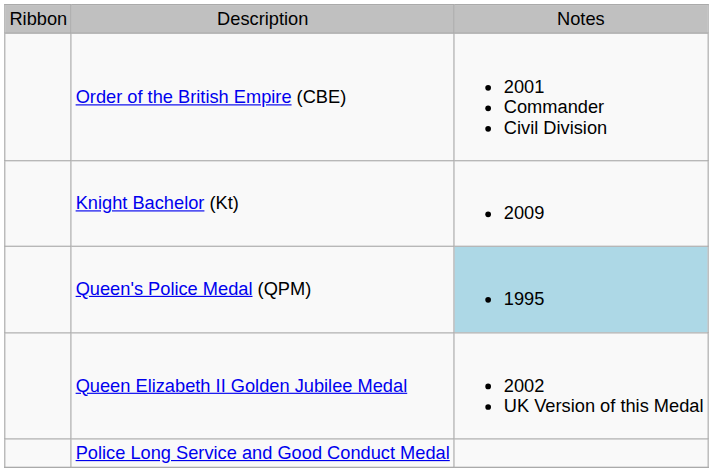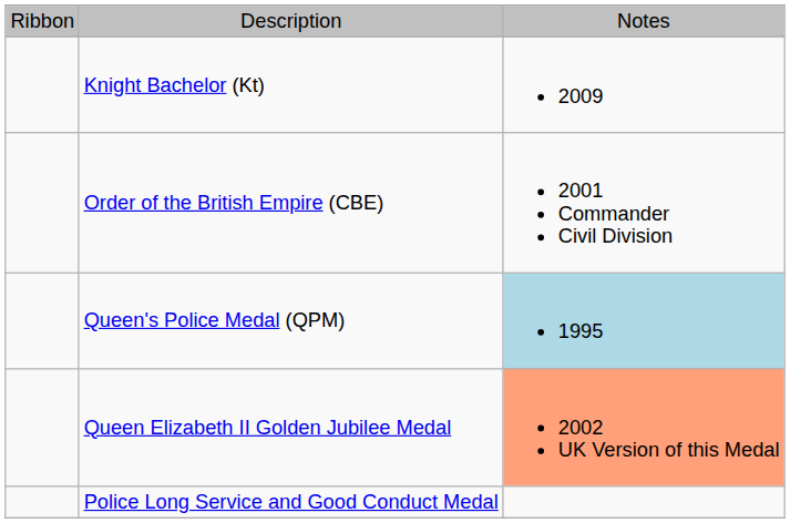 <table class="wikitable" style="margin:1em auto;">
 <tr style="background:silver;" align="center">
 <td>Ribbon</td>
 <td>Description</td>
 <td>Notes</td>
 </tr>
 <tr>
 <td></td>
-<td><a href='#'>Order of the British Empire</a> (CBE)</td>
-<td><br><ul><li>2001</li><li>Commander</li><li>Civil Division</li></ul></td>
+<td><a href='#'>Knight Bachelor</a> (Kt)</td>
+<td><br><ul><li>2009</li></ul></td>
 </tr>
 <tr>
 <td></td>
-<td><a href='#'>Knight Bachelor</a> (Kt)</td>
-<td><br><ul><li>2009</li></ul></td>
+<td><a href='#'>Order of the British Empire</a> (CBE)</td>
+<td><br><ul><li>2001</li><li>Commander</li><li>Civil Division</li></ul></td>
 </tr>
 <tr>
 <td></td>
 <td><a href='#'>Queen's Police Medal</a> (QPM)</td>
 <td style="background: lightblue;"><br><ul><li>1995</li></ul></td>
 </tr>
 <tr>
 <td></td>
 <td><a href='#'>Queen Elizabeth II Golden Jubilee Medal</a></td>
-<td><br><ul><li>2002</li><li>UK Version of this Medal</li></ul></td>
+<td style="background: lightsalmon;"><br><ul><li>2002</li><li>UK Version of this Medal</li></ul></td>
 </tr>
 <tr>
 <td></td>
 <td><a href='#'>Police Long Service and Good Conduct Medal</a></td>
 <td></td>
 </tr>
 <tr>
 </tr>
 </table>
